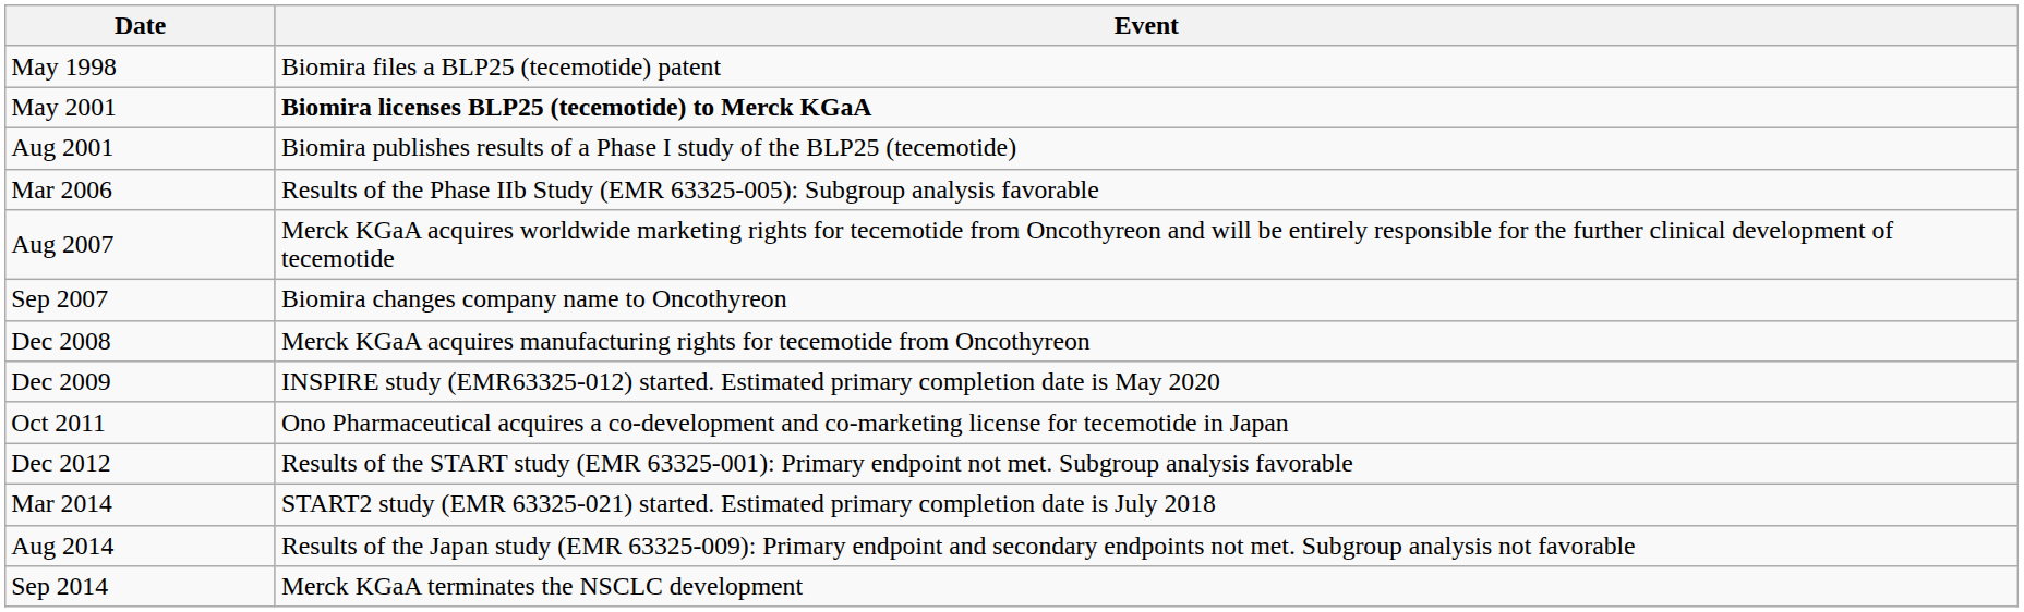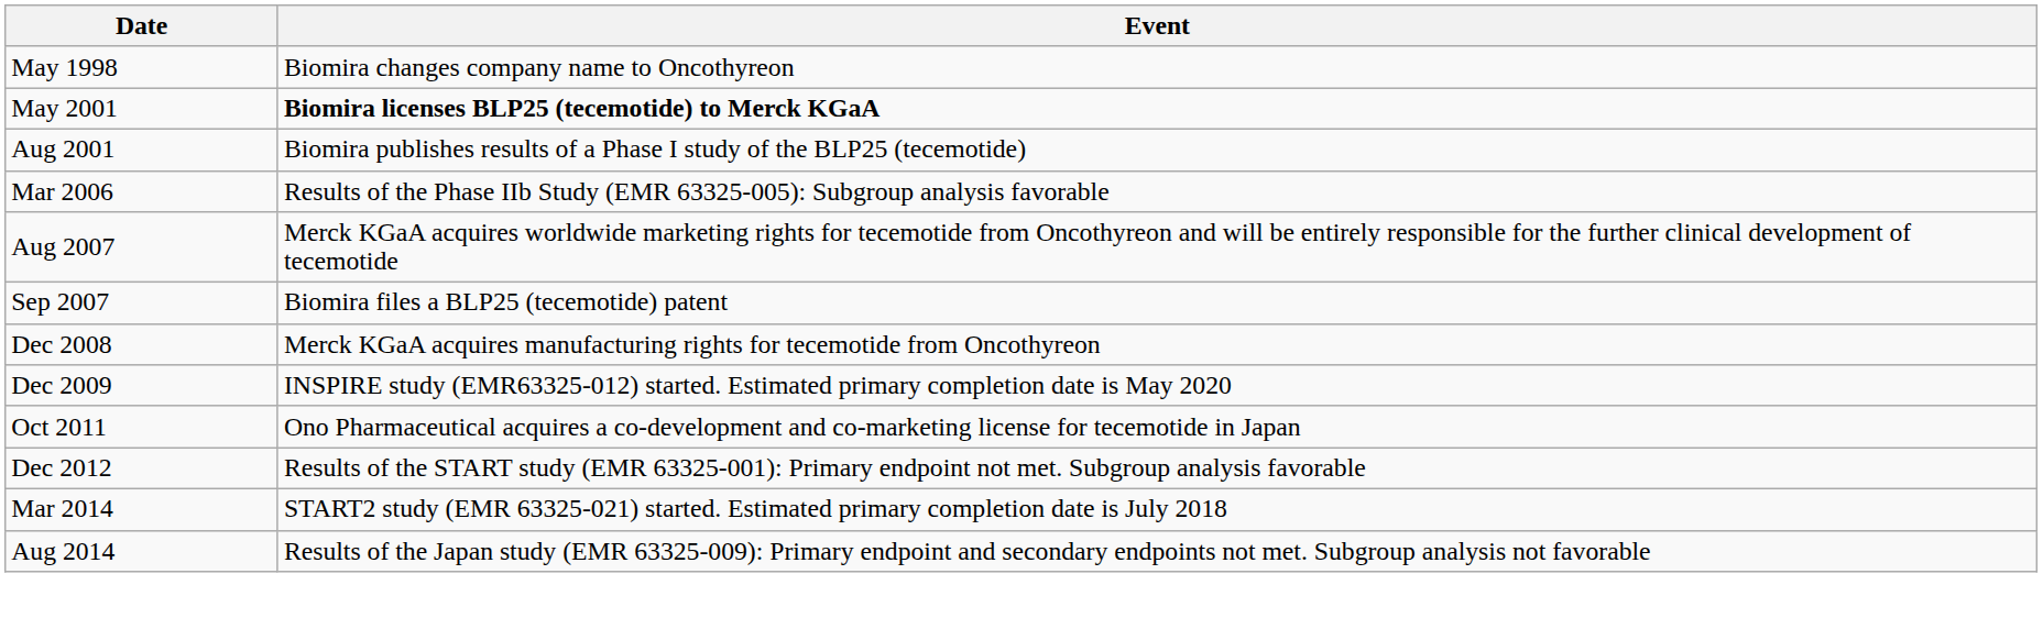 <table class="wikitable">
 <tr>
 <th style="width:10em">Date</th>
 <th>Event</th>
 </tr>
 <tr>
 <td>May 1998</td>
-<td>Biomira files a BLP25 (tecemotide) patent</td>
+<td>Biomira changes company name to Oncothyreon</td>
 </tr>
 <tr>
 <td>May 2001</td>
 <td><strong>Biomira licenses BLP25 (tecemotide) to Merck KGaA</strong></td>
 </tr>
 <tr>
 <td>Aug 2001</td>
 <td>Biomira publishes results of a Phase I study of the BLP25 (tecemotide)</td>
 </tr>
 <tr>
 <td>Mar 2006</td>
 <td>Results of the Phase IIb Study (EMR 63325-005): Subgroup analysis favorable</td>
 </tr>
 <tr>
 <td>Aug 2007</td>
 <td>Merck KGaA acquires worldwide marketing rights for tecemotide from Oncothyreon and will be entirely responsible for the further clinical development of tecemotide</td>
 </tr>
 <tr>
 <td>Sep 2007</td>
-<td>Biomira changes company name to Oncothyreon</td>
+<td>Biomira files a BLP25 (tecemotide) patent</td>
 </tr>
 <tr>
 <td>Dec 2008</td>
 <td>Merck KGaA acquires manufacturing rights for tecemotide from Oncothyreon</td>
 </tr>
 <tr>
 <td>Dec 2009</td>
 <td>INSPIRE study (EMR63325-012) started. Estimated primary completion date is May 2020</td>
 </tr>
 <tr>
 <td>Oct 2011</td>
 <td>Ono Pharmaceutical acquires a co-development and co-marketing license for tecemotide in Japan</td>
 </tr>
 <tr>
 <td>Dec 2012</td>
 <td>Results of the START study (EMR 63325-001): Primary endpoint not met. Subgroup analysis favorable</td>
 </tr>
 <tr>
 <td>Mar 2014</td>
 <td>START2 study (EMR 63325-021) started. Estimated primary completion date is July 2018</td>
 </tr>
 <tr>
 <td>Aug 2014</td>
 <td>Results of the Japan study (EMR 63325-009): Primary endpoint and secondary endpoints not met. Subgroup analysis not favorable</td>
 </tr>
-<tr>
-<td>Sep 2014</td>
-<td>Merck KGaA terminates the NSCLC development</td>
-</tr>
 </table>
